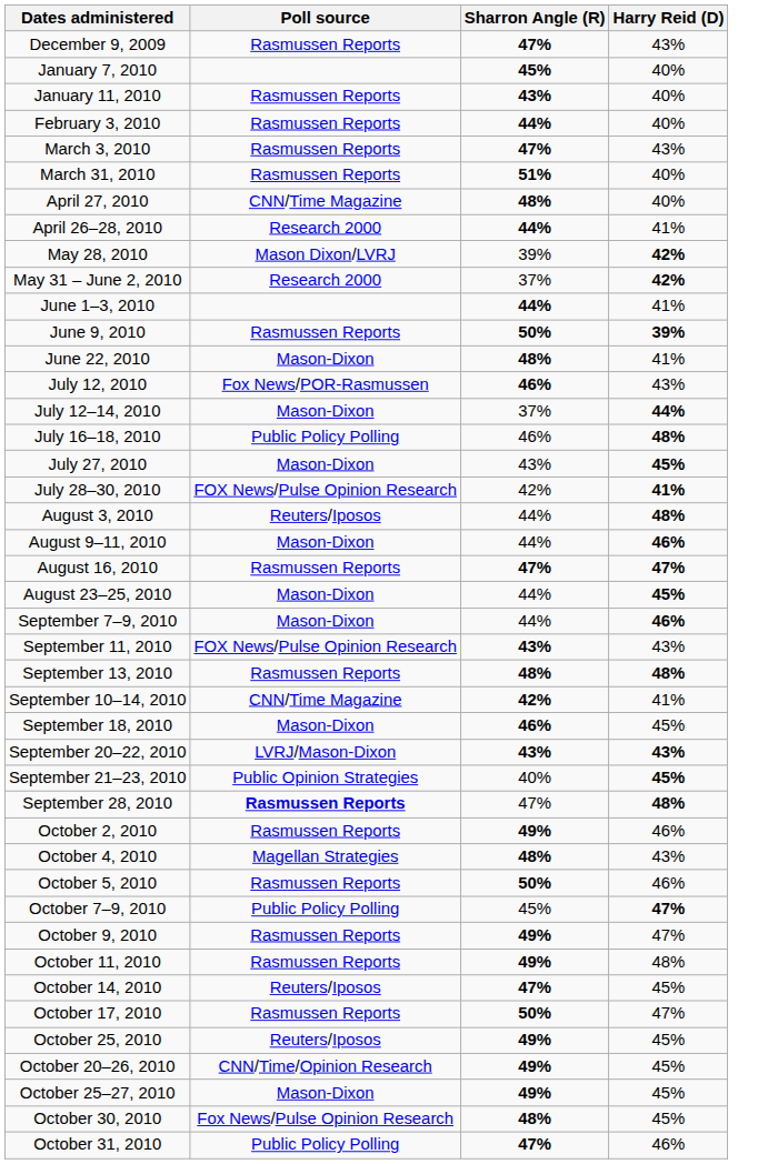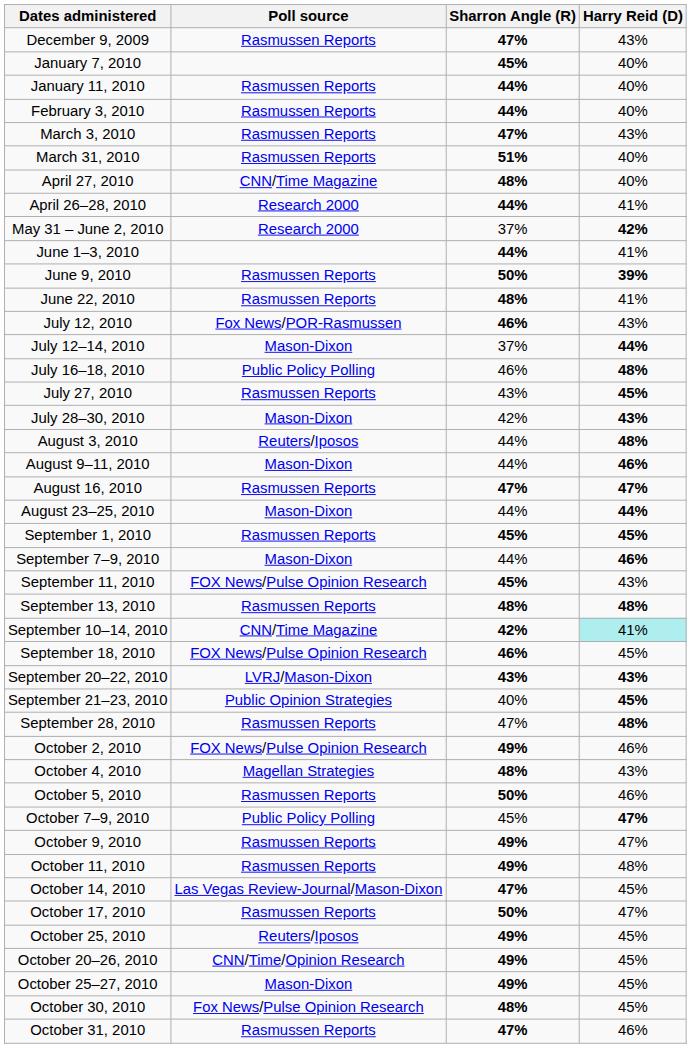 <table class="wikitable" style="text-align:center">
 <tr valign=bottom>
 <th>Dates administered</th>
 <th>Poll source</th>
 <th>Sharron Angle (R)</th>
 <th>Harry Reid (D)</th>
 </tr>
 <tr>
 <td>December 9, 2009</td>
 <td><a href='#'>Rasmussen Reports</a></td>
 <td><strong>47%</strong></td>
 <td>43%</td>
 </tr>
 <tr>
 <td>January 7, 2010</td>
 <td></td>
 <td><strong>45%</strong></td>
 <td>40%</td>
 </tr>
 <tr>
 <td>January 11, 2010</td>
 <td><a href='#'>Rasmussen Reports</a></td>
-<td><strong>43%</strong></td>
+<td><strong>44%</strong></td>
 <td>40%</td>
 </tr>
 <tr>
 <td>February 3, 2010</td>
 <td><a href='#'>Rasmussen Reports</a></td>
 <td><strong>44%</strong></td>
 <td>40%</td>
 </tr>
 <tr>
 <td>March 3, 2010</td>
 <td><a href='#'>Rasmussen Reports</a></td>
 <td><strong>47%</strong></td>
 <td>43%</td>
 </tr>
 <tr>
 <td>March 31, 2010</td>
 <td><a href='#'>Rasmussen Reports</a></td>
 <td><strong>51%</strong></td>
 <td>40%</td>
 </tr>
 <tr>
 <td>April 27, 2010</td>
 <td><a href='#'>CNN</a>/<a href='#'>Time Magazine</a></td>
 <td><strong>48%</strong></td>
 <td>40%</td>
 </tr>
 <tr>
 <td>April 26–28, 2010</td>
 <td><a href='#'>Research 2000</a></td>
 <td><strong>44%</strong></td>
 <td>41%</td>
 </tr>
 <tr>
-<td>May 28, 2010</td>
-<td><a href='#'>Mason Dixon</a>/<a href='#'>LVRJ</a></td>
-<td>39%</td>
-<td><strong>42%</strong></td>
-</tr>
-<tr>
 <td>May 31 – June 2, 2010</td>
 <td><a href='#'>Research 2000</a></td>
 <td>37%</td>
 <td><strong>42%</strong></td>
 </tr>
 <tr>
 <td>June 1–3, 2010</td>
 <td></td>
 <td><strong>44%</strong></td>
 <td>41%</td>
 </tr>
 <tr>
 <td>June 9, 2010</td>
 <td><a href='#'>Rasmussen Reports</a></td>
 <td><strong>50%</strong></td>
 <td><strong>39%</strong></td>
 </tr>
 <tr>
 <td>June 22, 2010</td>
-<td><a href='#'>Mason-Dixon</a></td>
+<td><a href='#'>Rasmussen Reports</a></td>
 <td><strong>48%</strong></td>
 <td>41%</td>
 </tr>
 <tr>
 <td>July 12, 2010</td>
 <td><a href='#'>Fox News</a>/<a href='#'>POR-Rasmussen</a></td>
 <td><strong>46%</strong></td>
 <td>43%</td>
 </tr>
 <tr>
 <td>July 12–14, 2010</td>
 <td><a href='#'>Mason-Dixon</a></td>
 <td>37%</td>
 <td><strong>44%</strong></td>
 </tr>
 <tr>
 <td>July 16–18, 2010</td>
 <td><a href='#'>Public Policy Polling</a></td>
 <td>46%</td>
 <td><strong>48%</strong></td>
 </tr>
 <tr>
 <td>July 27, 2010</td>
-<td><a href='#'>Mason-Dixon</a></td>
+<td><a href='#'>Rasmussen Reports</a></td>
 <td>43%</td>
 <td><strong>45%</strong></td>
 </tr>
 <tr>
 <td>July 28–30, 2010</td>
-<td><a href='#'>FOX News</a>/<a href='#'>Pulse Opinion Research</a></td>
+<td><a href='#'>Mason-Dixon</a></td>
 <td>42%</td>
-<td><strong>41%</strong></td>
+<td><strong>43%</strong></td>
 </tr>
 <tr>
 <td>August 3, 2010</td>
 <td><a href='#'>Reuters</a>/<a href='#'>Iposos</a></td>
 <td>44%</td>
 <td><strong>48%</strong></td>
 </tr>
 <tr>
 <td>August 9–11, 2010</td>
 <td><a href='#'>Mason-Dixon</a></td>
 <td>44%</td>
 <td><strong>46%</strong></td>
 </tr>
 <tr>
 <td>August 16, 2010</td>
 <td><a href='#'>Rasmussen Reports</a></td>
 <td><strong>47%</strong></td>
 <td><strong>47%</strong></td>
 </tr>
 <tr>
 <td>August 23–25, 2010</td>
 <td><a href='#'>Mason-Dixon</a></td>
 <td>44%</td>
+<td><strong>44%</strong></td>
+</tr>
+<tr>
+<td>September 1, 2010</td>
+<td><a href='#'>Rasmussen Reports</a></td>
+<td><strong>45%</strong></td>
 <td><strong>45%</strong></td>
 </tr>
 <tr>
 <td>September 7–9, 2010</td>
 <td><a href='#'>Mason-Dixon</a></td>
 <td>44%</td>
 <td><strong>46%</strong></td>
 </tr>
 <tr>
 <td>September 11, 2010</td>
 <td><a href='#'>FOX News</a>/<a href='#'>Pulse Opinion Research</a></td>
-<td><strong>43%</strong></td>
+<td><strong>45%</strong></td>
 <td>43%</td>
 </tr>
 <tr>
 <td>September 13, 2010</td>
 <td><a href='#'>Rasmussen Reports</a></td>
 <td><strong>48%</strong></td>
 <td><strong>48%</strong></td>
 </tr>
 <tr>
 <td>September 10–14, 2010</td>
 <td><a href='#'>CNN</a>/<a href='#'>Time Magazine</a></td>
 <td><strong>42%</strong></td>
-<td>41%</td>
+<td style="background: paleturquoise;">41%</td>
 </tr>
 <tr>
 <td>September 18, 2010</td>
-<td><a href='#'>Mason-Dixon</a></td>
+<td><a href='#'>FOX News</a>/<a href='#'>Pulse Opinion Research</a></td>
 <td><strong>46%</strong></td>
 <td>45%</td>
 </tr>
 <tr>
 <td>September 20–22, 2010</td>
 <td><a href='#'>LVRJ</a>/<a href='#'>Mason-Dixon</a></td>
 <td><strong>43%</strong></td>
 <td><strong>43%</strong></td>
 </tr>
 <tr>
 <td>September 21–23, 2010</td>
 <td><a href='#'>Public Opinion Strategies</a></td>
 <td>40%</td>
 <td><strong>45%</strong></td>
 </tr>
 <tr>
 <td>September 28, 2010</td>
-<td><strong><a href='#'>Rasmussen Reports</a></strong></td>
+<td><a href='#'>Rasmussen Reports</a></td>
 <td>47%</td>
 <td><strong>48%</strong></td>
 </tr>
 <tr>
 <td>October 2, 2010</td>
-<td><a href='#'>Rasmussen Reports</a></td>
+<td><a href='#'>FOX News</a>/<a href='#'>Pulse Opinion Research</a></td>
 <td><strong>49%</strong></td>
 <td>46%</td>
 </tr>
 <tr>
 <td>October 4, 2010</td>
 <td><a href='#'>Magellan Strategies</a></td>
 <td><strong>48%</strong></td>
 <td>43%</td>
 </tr>
 <tr>
 <td>October 5, 2010</td>
 <td><a href='#'>Rasmussen Reports</a></td>
 <td><strong>50%</strong></td>
 <td>46%</td>
 </tr>
 <tr>
 <td>October 7–9, 2010</td>
 <td><a href='#'>Public Policy Polling</a></td>
 <td>45%</td>
 <td><strong>47%</strong></td>
 </tr>
 <tr>
 <td>October 9, 2010</td>
 <td><a href='#'>Rasmussen Reports</a></td>
 <td><strong>49%</strong></td>
 <td>47%</td>
 </tr>
 <tr>
 <td>October 11, 2010</td>
 <td><a href='#'>Rasmussen Reports</a></td>
 <td><strong>49%</strong></td>
 <td>48%</td>
 </tr>
 <tr>
 <td>October 14, 2010</td>
-<td><a href='#'>Reuters</a>/<a href='#'>Iposos</a></td>
+<td><a href='#'>Las Vegas Review-Journal</a>/<a href='#'>Mason-Dixon</a></td>
 <td><strong>47%</strong></td>
 <td>45%</td>
 </tr>
 <tr>
 <td>October 17, 2010</td>
 <td><a href='#'>Rasmussen Reports</a></td>
 <td><strong>50%</strong></td>
 <td>47%</td>
 </tr>
 <tr>
 <td>October 25, 2010</td>
 <td><a href='#'>Reuters</a>/<a href='#'>Iposos</a></td>
 <td><strong>49%</strong></td>
 <td>45%</td>
 </tr>
 <tr>
 <td>October 20–26, 2010</td>
 <td><a href='#'>CNN</a>/<a href='#'>Time</a>/<a href='#'>Opinion Research</a></td>
 <td><strong>49%</strong></td>
 <td>45%</td>
 </tr>
 <tr>
 <td>October 25–27, 2010</td>
 <td><a href='#'>Mason-Dixon</a></td>
 <td><strong>49%</strong></td>
 <td>45%</td>
 </tr>
 <tr>
 <td>October 30, 2010</td>
 <td><a href='#'>Fox News</a>/<a href='#'>Pulse Opinion Research</a></td>
 <td><strong>48%</strong></td>
 <td>45%</td>
 </tr>
 <tr>
 <td>October 31, 2010</td>
-<td><a href='#'>Public Policy Polling</a></td>
+<td><a href='#'>Rasmussen Reports</a></td>
 <td><strong>47%</strong></td>
 <td>46%</td>
 </tr>
 </table>
